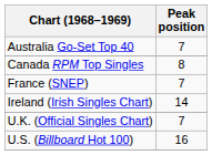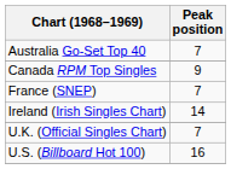 <table class="wikitable sortable">
 <tr>
 <th>Chart (1968–1969)</th>
 <th>Peak<br>position</th>
 </tr>
 <tr>
 <td>Australia <a href='#'>Go-Set Top 40</a></td>
 <td align="center">7</td>
 </tr>
 <tr>
 </tr>
 <tr>
 <td>Canada <a href='#'><em>RPM</em> Top Singles</a></td>
-<td align="center">8</td>
+<td align="center">9</td>
 </tr>
 <tr>
 <td>France (<a href='#'>SNEP</a>)</td>
 <td align="center">7</td>
 </tr>
 <tr>
 <td>Ireland (<a href='#'>Irish Singles Chart</a>)</td>
 <td align="center">14</td>
 </tr>
 <tr>
 </tr>
 <tr>
 </tr>
 <tr>
 </tr>
 <tr>
 <td>U.K. (<a href='#'>Official Singles Chart</a>)</td>
 <td align="center">7</td>
 </tr>
 <tr>
 <td>U.S. (<a href='#'><em>Billboard</em> Hot 100</a>)</td>
 <td align="center">16</td>
 </tr>
 <tr>
 </tr>
 </table>
